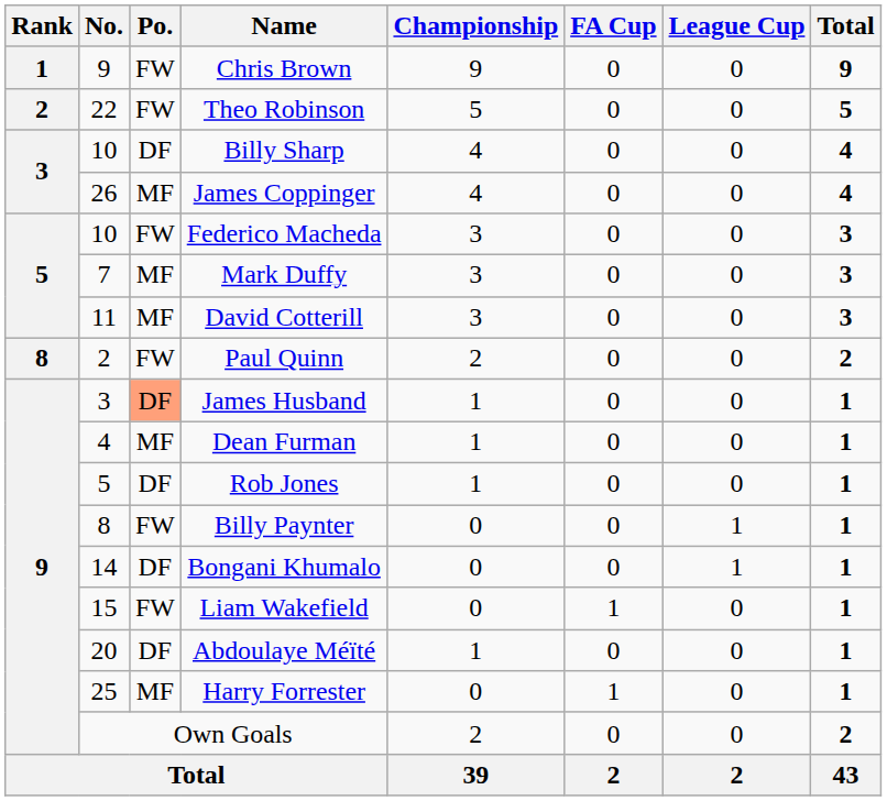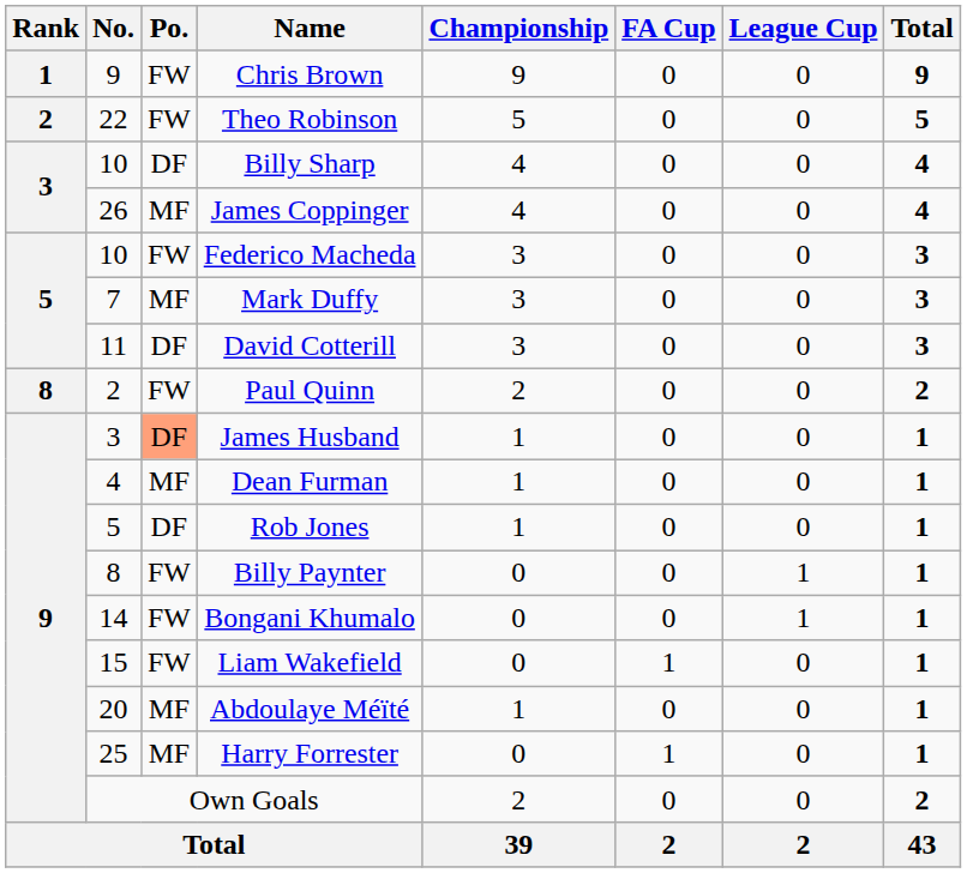 <table class="wikitable" style="text-align: center">
 <tr>
 <th>Rank</th>
 <th>No.</th>
 <th>Po.</th>
 <th>Name</th>
 <th><a href='#'>Championship</a></th>
 <th><a href='#'>FA Cup</a></th>
 <th><a href='#'>League Cup</a></th>
 <th>Total</th>
 </tr>
 <tr>
 <th rowspan=1>1</th>
 <td>9</td>
 <td>FW</td>
 <td><a href='#'>Chris Brown</a></td>
 <td>9</td>
 <td>0</td>
 <td>0</td>
 <td><strong>9</strong></td>
 </tr>
 <tr>
 <th rowspan=1>2</th>
 <td>22</td>
 <td>FW</td>
 <td><a href='#'>Theo Robinson</a></td>
 <td>5</td>
 <td>0</td>
 <td>0</td>
 <td><strong>5</strong></td>
 </tr>
 <tr>
 <th rowspan=2>3</th>
 <td>10</td>
 <td>DF</td>
 <td><a href='#'>Billy Sharp</a></td>
 <td>4</td>
 <td>0</td>
 <td>0</td>
 <td><strong>4</strong></td>
 </tr>
 <tr>
 <td>26</td>
 <td>MF</td>
 <td><a href='#'>James Coppinger</a></td>
 <td>4</td>
 <td>0</td>
 <td>0</td>
 <td><strong>4</strong></td>
 </tr>
 <tr>
 <th rowspan=3>5</th>
 <td>10</td>
 <td>FW</td>
 <td><a href='#'>Federico Macheda</a></td>
 <td>3</td>
 <td>0</td>
 <td>0</td>
 <td><strong>3</strong></td>
 </tr>
 <tr>
 <td>7</td>
 <td>MF</td>
 <td><a href='#'>Mark Duffy</a></td>
 <td>3</td>
 <td>0</td>
 <td>0</td>
 <td><strong>3</strong></td>
 </tr>
 <tr>
 <td>11</td>
-<td>MF</td>
+<td>DF</td>
 <td><a href='#'>David Cotterill</a></td>
 <td>3</td>
 <td>0</td>
 <td>0</td>
 <td><strong>3</strong></td>
 </tr>
 <tr>
 <th rowspan=1>8</th>
 <td>2</td>
 <td>FW</td>
 <td><a href='#'>Paul Quinn</a></td>
 <td>2</td>
 <td>0</td>
 <td>0</td>
 <td><strong>2</strong></td>
 </tr>
 <tr>
 <th rowspan=9>9</th>
 <td>3</td>
 <td style="background: lightsalmon;">DF</td>
 <td><a href='#'>James Husband</a></td>
 <td>1</td>
 <td>0</td>
 <td>0</td>
 <td><strong>1</strong></td>
 </tr>
 <tr>
 <td>4</td>
 <td>MF</td>
 <td><a href='#'>Dean Furman</a></td>
 <td>1</td>
 <td>0</td>
 <td>0</td>
 <td><strong>1</strong></td>
 </tr>
 <tr>
 <td>5</td>
 <td>DF</td>
 <td><a href='#'>Rob Jones</a></td>
 <td>1</td>
 <td>0</td>
 <td>0</td>
 <td><strong>1</strong></td>
 </tr>
 <tr>
 <td>8</td>
 <td>FW</td>
 <td><a href='#'>Billy Paynter</a></td>
 <td>0</td>
 <td>0</td>
 <td>1</td>
 <td><strong>1</strong></td>
 </tr>
 <tr>
 <td>14</td>
-<td>DF</td>
+<td>FW</td>
 <td><a href='#'>Bongani Khumalo</a></td>
 <td>0</td>
 <td>0</td>
 <td>1</td>
 <td><strong>1</strong></td>
 </tr>
 <tr>
 <td>15</td>
 <td>FW</td>
 <td><a href='#'>Liam Wakefield</a></td>
 <td>0</td>
 <td>1</td>
 <td>0</td>
 <td><strong>1</strong></td>
 </tr>
 <tr>
 <td>20</td>
-<td>DF</td>
+<td>MF</td>
 <td><a href='#'>Abdoulaye Méïté</a></td>
 <td>1</td>
 <td>0</td>
 <td>0</td>
 <td><strong>1</strong></td>
 </tr>
 <tr>
 <td>25</td>
 <td>MF</td>
 <td><a href='#'>Harry Forrester</a></td>
 <td>0</td>
 <td>1</td>
 <td>0</td>
 <td><strong>1</strong></td>
 </tr>
 <tr>
 <td colspan=3>Own Goals</td>
 <td>2</td>
 <td>0</td>
 <td>0</td>
 <td><strong>2</strong></td>
 </tr>
 <tr>
 <th colspan=4>Total</th>
 <th>39</th>
 <th>2</th>
 <th>2</th>
 <th>43</th>
 </tr>
 </table>
